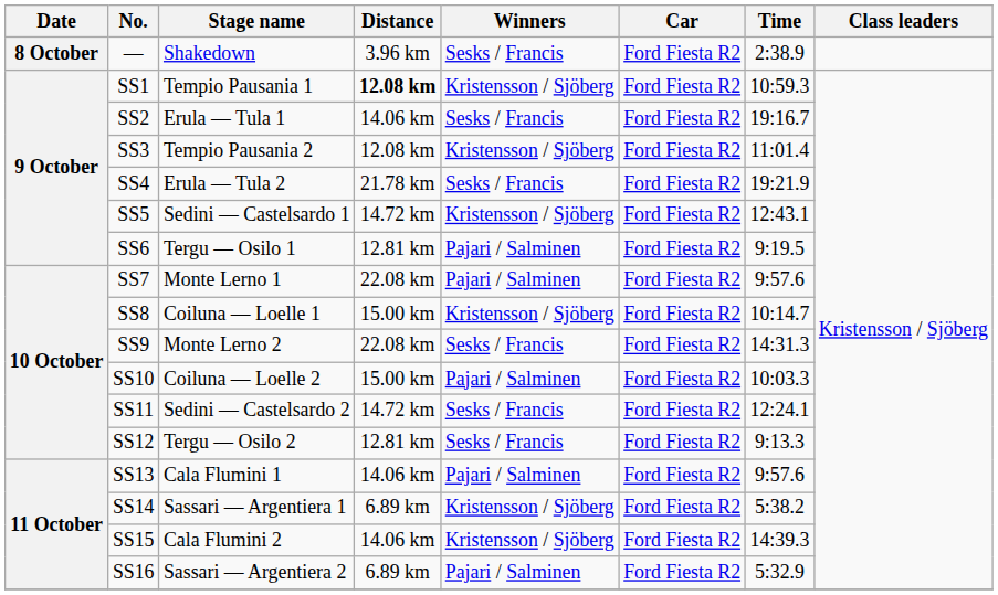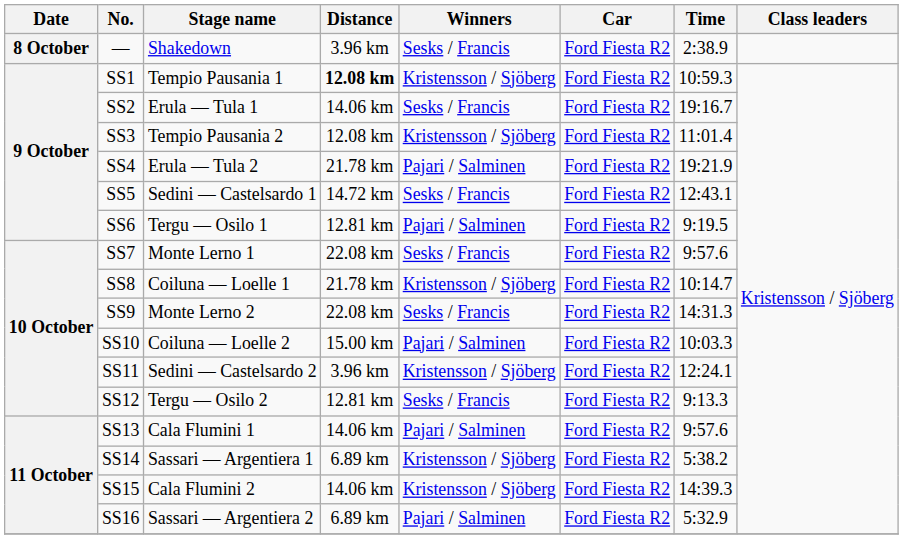 <table class="wikitable" style="font-size: 85%;">
 <tr>
 <th>Date</th>
 <th>No.</th>
 <th>Stage name</th>
 <th>Distance</th>
 <th>Winners</th>
 <th>Car</th>
 <th>Time</th>
 <th>Class leaders</th>
 </tr>
 <tr>
 <th>8 October</th>
 <td align="center">—</td>
 <td><a href='#'>Shakedown</a></td>
 <td align="center">3.96 km</td>
 <td><a href='#'>Sesks</a> / <a href='#'>Francis</a></td>
 <td><a href='#'>Ford Fiesta R2</a></td>
 <td align="center">2:38.9</td>
 <td></td>
 </tr>
 <tr>
 <th rowspan="6">9 October</th>
 <td align="center">SS1</td>
 <td>Tempio Pausania 1</td>
 <td align="center"><strong>12.08 km</strong></td>
 <td><a href='#'>Kristensson</a> / <a href='#'>Sjöberg</a></td>
 <td><a href='#'>Ford Fiesta R2</a></td>
 <td align="center">10:59.3</td>
 <td rowspan="16"><a href='#'>Kristensson</a> / <a href='#'>Sjöberg</a></td>
 </tr>
 <tr>
 <td align="center">SS2</td>
 <td>Erula — Tula 1</td>
 <td align="center">14.06 km</td>
 <td><a href='#'>Sesks</a> / <a href='#'>Francis</a></td>
 <td><a href='#'>Ford Fiesta R2</a></td>
 <td align="center">19:16.7</td>
 </tr>
 <tr>
 <td align="center">SS3</td>
 <td>Tempio Pausania 2</td>
 <td align="center">12.08 km</td>
 <td><a href='#'>Kristensson</a> / <a href='#'>Sjöberg</a></td>
 <td><a href='#'>Ford Fiesta R2</a></td>
 <td align="center">11:01.4</td>
 </tr>
 <tr>
 <td align="center">SS4</td>
 <td>Erula — Tula 2</td>
 <td align="center">21.78 km</td>
-<td><a href='#'>Sesks</a> / <a href='#'>Francis</a></td>
+<td><a href='#'>Pajari</a> / <a href='#'>Salminen</a></td>
 <td><a href='#'>Ford Fiesta R2</a></td>
 <td align="center">19:21.9</td>
 </tr>
 <tr>
 <td align="center">SS5</td>
 <td>Sedini — Castelsardo 1</td>
 <td align="center">14.72 km</td>
-<td><a href='#'>Kristensson</a> / <a href='#'>Sjöberg</a></td>
+<td><a href='#'>Sesks</a> / <a href='#'>Francis</a></td>
 <td><a href='#'>Ford Fiesta R2</a></td>
 <td align="center">12:43.1</td>
 </tr>
 <tr>
 <td align="center">SS6</td>
 <td>Tergu — Osilo 1</td>
 <td align="center">12.81 km</td>
 <td><a href='#'>Pajari</a> / <a href='#'>Salminen</a></td>
 <td><a href='#'>Ford Fiesta R2</a></td>
 <td align="center">9:19.5</td>
 </tr>
 <tr>
 <th rowspan="6">10 October</th>
 <td align="center">SS7</td>
 <td>Monte Lerno 1</td>
 <td align="center">22.08 km</td>
-<td><a href='#'>Pajari</a> / <a href='#'>Salminen</a></td>
+<td><a href='#'>Sesks</a> / <a href='#'>Francis</a></td>
 <td><a href='#'>Ford Fiesta R2</a></td>
 <td align="center">9:57.6</td>
 </tr>
 <tr>
 <td align="center">SS8</td>
 <td>Coiluna — Loelle 1</td>
-<td align="center">15.00 km</td>
+<td align="center">21.78 km</td>
 <td><a href='#'>Kristensson</a> / <a href='#'>Sjöberg</a></td>
 <td><a href='#'>Ford Fiesta R2</a></td>
 <td align="center">10:14.7</td>
 </tr>
 <tr>
 <td align="center">SS9</td>
 <td>Monte Lerno 2</td>
 <td align="center">22.08 km</td>
 <td><a href='#'>Sesks</a> / <a href='#'>Francis</a></td>
 <td><a href='#'>Ford Fiesta R2</a></td>
 <td align="center">14:31.3</td>
 </tr>
 <tr>
 <td align="center">SS10</td>
 <td>Coiluna — Loelle 2</td>
 <td align="center">15.00 km</td>
 <td><a href='#'>Pajari</a> / <a href='#'>Salminen</a></td>
 <td><a href='#'>Ford Fiesta R2</a></td>
 <td align="center">10:03.3</td>
 </tr>
 <tr>
 <td align="center">SS11</td>
 <td>Sedini — Castelsardo 2</td>
-<td align="center">14.72 km</td>
-<td><a href='#'>Sesks</a> / <a href='#'>Francis</a></td>
+<td align="center">3.96 km</td>
+<td><a href='#'>Kristensson</a> / <a href='#'>Sjöberg</a></td>
 <td><a href='#'>Ford Fiesta R2</a></td>
 <td align="center">12:24.1</td>
 </tr>
 <tr>
 <td align="center">SS12</td>
 <td>Tergu — Osilo 2</td>
 <td align="center">12.81 km</td>
 <td><a href='#'>Sesks</a> / <a href='#'>Francis</a></td>
 <td><a href='#'>Ford Fiesta R2</a></td>
 <td align="center">9:13.3</td>
 </tr>
 <tr>
 <th rowspan="4">11 October</th>
 <td align="center">SS13</td>
 <td>Cala Flumini 1</td>
 <td align="center">14.06 km</td>
 <td><a href='#'>Pajari</a> / <a href='#'>Salminen</a></td>
 <td><a href='#'>Ford Fiesta R2</a></td>
 <td align="center">9:57.6</td>
 </tr>
 <tr>
 <td align="center">SS14</td>
 <td>Sassari — Argentiera 1</td>
 <td align="center">6.89 km</td>
 <td><a href='#'>Kristensson</a> / <a href='#'>Sjöberg</a></td>
 <td><a href='#'>Ford Fiesta R2</a></td>
 <td align="center">5:38.2</td>
 </tr>
 <tr>
 <td align="center">SS15</td>
 <td>Cala Flumini 2</td>
 <td align="center">14.06 km</td>
 <td><a href='#'>Kristensson</a> / <a href='#'>Sjöberg</a></td>
 <td><a href='#'>Ford Fiesta R2</a></td>
 <td align="center">14:39.3</td>
 </tr>
 <tr>
 <td align="center">SS16</td>
 <td>Sassari — Argentiera 2</td>
 <td align="center">6.89 km</td>
 <td><a href='#'>Pajari</a> / <a href='#'>Salminen</a></td>
 <td><a href='#'>Ford Fiesta R2</a></td>
 <td align="center">5:32.9</td>
 </tr>
 <tr>
 </tr>
 </table>
